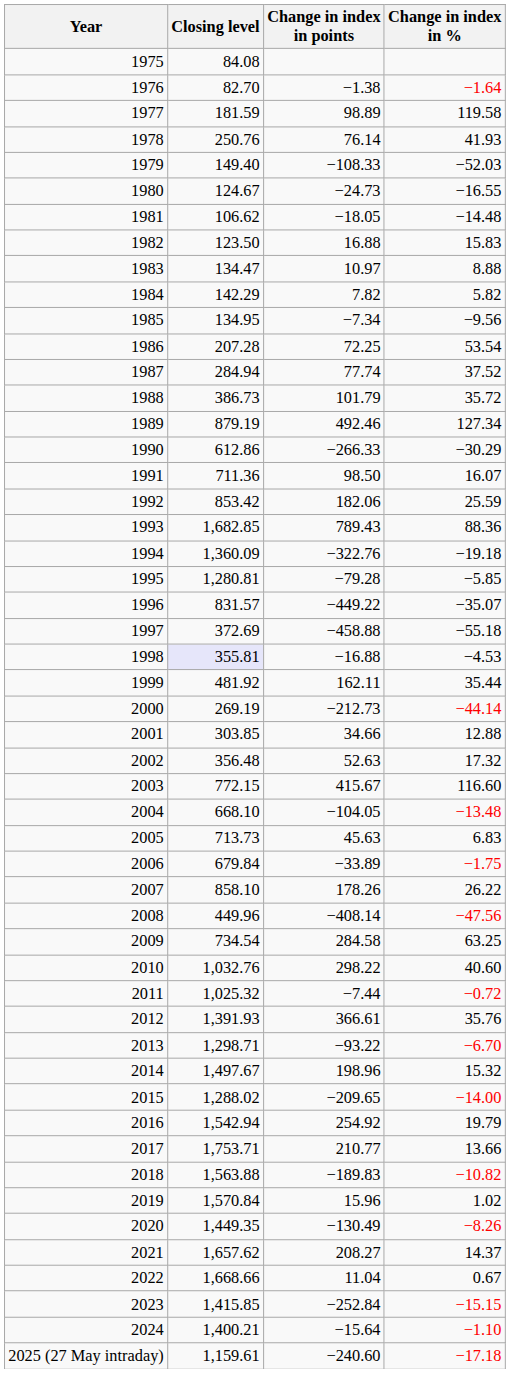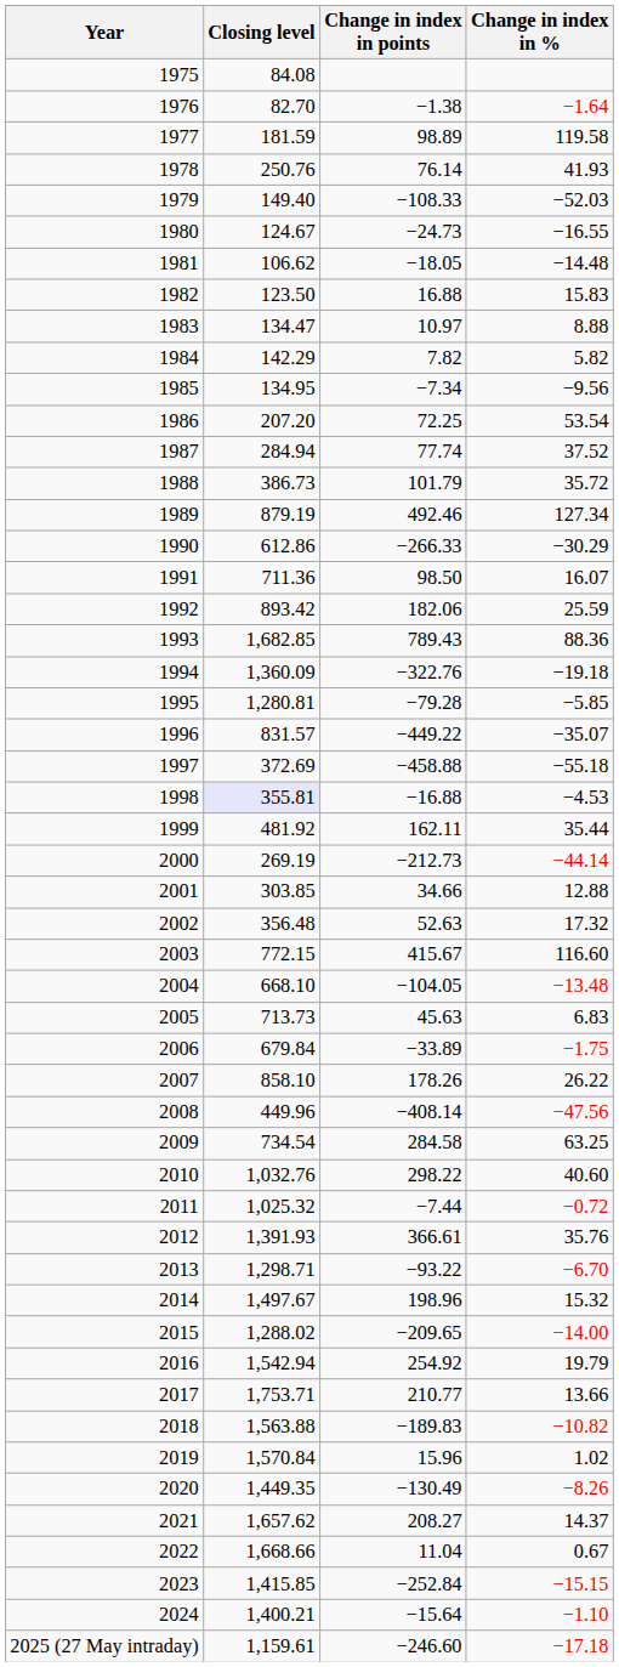 <table class="wikitable sortable" style="text-align:right;">
 <tr>
 <th>Year</th>
 <th>Closing level</th>
 <th>Change in index<br>in points</th>
 <th>Change in index<br>in %</th>
 </tr>
 <tr>
 <td>1975</td>
 <td>84.08</td>
 <td></td>
 <td></td>
 </tr>
 <tr>
 <td>1976</td>
 <td>82.70</td>
 <td>−1.38</td>
 <td style="color:red">−1.64</td>
 </tr>
 <tr>
 <td>1977</td>
 <td>181.59</td>
 <td>98.89</td>
 <td>119.58</td>
 </tr>
 <tr>
 <td>1978</td>
 <td>250.76</td>
 <td>76.14</td>
 <td>41.93</td>
 </tr>
 <tr>
 <td>1979</td>
 <td>149.40</td>
 <td>−108.33</td>
 <td>−52.03</td>
 </tr>
 <tr>
 <td>1980</td>
 <td>124.67</td>
 <td>−24.73</td>
 <td>−16.55</td>
 </tr>
 <tr>
 <td>1981</td>
 <td>106.62</td>
 <td>−18.05</td>
 <td>−14.48</td>
 </tr>
 <tr>
 <td>1982</td>
 <td>123.50</td>
 <td>16.88</td>
 <td>15.83</td>
 </tr>
 <tr>
 <td>1983</td>
 <td>134.47</td>
 <td>10.97</td>
 <td>8.88</td>
 </tr>
 <tr>
 <td>1984</td>
 <td>142.29</td>
 <td>7.82</td>
 <td>5.82</td>
 </tr>
 <tr>
 <td>1985</td>
 <td>134.95</td>
 <td>−7.34</td>
 <td>−9.56</td>
 </tr>
 <tr>
 <td>1986</td>
-<td>207.28</td>
+<td>207.20</td>
 <td>72.25</td>
 <td>53.54</td>
 </tr>
 <tr>
 <td>1987</td>
 <td>284.94</td>
 <td>77.74</td>
 <td>37.52</td>
 </tr>
 <tr>
 <td>1988</td>
 <td>386.73</td>
 <td>101.79</td>
 <td>35.72</td>
 </tr>
 <tr>
 <td>1989</td>
 <td>879.19</td>
 <td>492.46</td>
 <td>127.34</td>
 </tr>
 <tr>
 <td>1990</td>
 <td>612.86</td>
 <td>−266.33</td>
 <td>−30.29</td>
 </tr>
 <tr>
 <td>1991</td>
 <td>711.36</td>
 <td>98.50</td>
 <td>16.07</td>
 </tr>
 <tr>
 <td>1992</td>
-<td>853.42</td>
+<td>893.42</td>
 <td>182.06</td>
 <td>25.59</td>
 </tr>
 <tr>
 <td>1993</td>
 <td>1,682.85</td>
 <td>789.43</td>
 <td>88.36</td>
 </tr>
 <tr>
 <td>1994</td>
 <td>1,360.09</td>
 <td>−322.76</td>
 <td>−19.18</td>
 </tr>
 <tr>
 <td>1995</td>
 <td>1,280.81</td>
 <td>−79.28</td>
 <td>−5.85</td>
 </tr>
 <tr>
 <td>1996</td>
 <td>831.57</td>
 <td>−449.22</td>
 <td>−35.07</td>
 </tr>
 <tr>
 <td>1997</td>
 <td>372.69</td>
 <td>−458.88</td>
 <td>−55.18</td>
 </tr>
 <tr>
 <td>1998</td>
 <td style="background: lavender;">355.81</td>
 <td>−16.88</td>
 <td>−4.53</td>
 </tr>
 <tr>
 <td>1999</td>
 <td>481.92</td>
 <td>162.11</td>
 <td>35.44</td>
 </tr>
 <tr>
 <td>2000</td>
 <td>269.19</td>
 <td>−212.73</td>
 <td style="color:red">−44.14</td>
 </tr>
 <tr>
 <td>2001</td>
 <td>303.85</td>
 <td>34.66</td>
 <td>12.88</td>
 </tr>
 <tr>
 <td>2002</td>
 <td>356.48</td>
 <td>52.63</td>
 <td>17.32</td>
 </tr>
 <tr>
 <td>2003</td>
 <td>772.15</td>
 <td>415.67</td>
 <td>116.60</td>
 </tr>
 <tr>
 <td>2004</td>
 <td>668.10</td>
 <td>−104.05</td>
 <td style="color:red">−13.48</td>
 </tr>
 <tr>
 <td>2005</td>
 <td>713.73</td>
 <td>45.63</td>
 <td>6.83</td>
 </tr>
 <tr>
 <td>2006</td>
 <td>679.84</td>
 <td>−33.89</td>
 <td style="color:red">−1.75</td>
 </tr>
 <tr>
 <td>2007</td>
 <td>858.10</td>
 <td>178.26</td>
 <td>26.22</td>
 </tr>
 <tr>
 <td>2008</td>
 <td>449.96</td>
 <td>−408.14</td>
 <td style="color:red">−47.56</td>
 </tr>
 <tr>
 <td>2009</td>
 <td>734.54</td>
 <td>284.58</td>
 <td>63.25</td>
 </tr>
 <tr>
 <td>2010</td>
 <td>1,032.76</td>
 <td>298.22</td>
 <td>40.60</td>
 </tr>
 <tr>
 <td>2011</td>
 <td>1,025.32</td>
 <td>−7.44</td>
 <td style="color:red">−0.72</td>
 </tr>
 <tr>
 <td>2012</td>
 <td>1,391.93</td>
 <td>366.61</td>
 <td>35.76</td>
 </tr>
 <tr>
 <td>2013</td>
 <td>1,298.71</td>
 <td>−93.22</td>
 <td style="color:red">−6.70</td>
 </tr>
 <tr>
 <td>2014</td>
 <td>1,497.67</td>
 <td>198.96</td>
 <td>15.32</td>
 </tr>
 <tr>
 <td>2015</td>
 <td>1,288.02</td>
 <td>−209.65</td>
 <td style="color:red">−14.00</td>
 </tr>
 <tr>
 <td>2016</td>
 <td>1,542.94</td>
 <td>254.92</td>
 <td>19.79</td>
 </tr>
 <tr>
 <td>2017</td>
 <td>1,753.71</td>
 <td>210.77</td>
 <td>13.66</td>
 </tr>
 <tr>
 <td>2018</td>
 <td>1,563.88</td>
 <td>−189.83</td>
 <td style="color:red">−10.82</td>
 </tr>
 <tr>
 <td>2019</td>
 <td>1,570.84</td>
 <td>15.96</td>
 <td>1.02</td>
 </tr>
 <tr>
 <td>2020</td>
 <td>1,449.35</td>
 <td>−130.49</td>
 <td style="color:red">−8.26</td>
 </tr>
 <tr>
 <td>2021</td>
 <td>1,657.62</td>
 <td>208.27</td>
 <td>14.37</td>
 </tr>
 <tr>
 <td>2022</td>
 <td>1,668.66</td>
 <td>11.04</td>
 <td>0.67</td>
 </tr>
 <tr>
 <td>2023</td>
 <td>1,415.85</td>
 <td>−252.84</td>
 <td style="color:red">−15.15</td>
 </tr>
 <tr>
 <td>2024</td>
 <td>1,400.21</td>
 <td>−15.64</td>
 <td style="color:red">−1.10</td>
 </tr>
 <tr>
 <td>2025 (27 May intraday)</td>
 <td>1,159.61</td>
-<td>−240.60</td>
+<td>−246.60</td>
 <td style="color:red">−17.18</td>
 </tr>
 </table>
